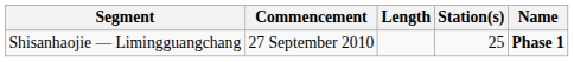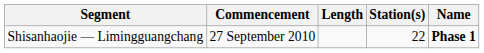 <table class="wikitable" style="border-collapse: collapse; text-align: right;">
 <tr>
 <th>Segment</th>
 <th>Commencement</th>
 <th>Length</th>
 <th>Station(s)</th>
 <th>Name</th>
 </tr>
 <tr>
 <td style="text-align: left;">Shisanhaojie — Limingguangchang</td>
 <td>27 September 2010</td>
 <td></td>
-<td>25</td>
+<td>22</td>
 <td style="text-align: left;"><strong>Phase 1</strong></td>
 </tr>
 </table>
